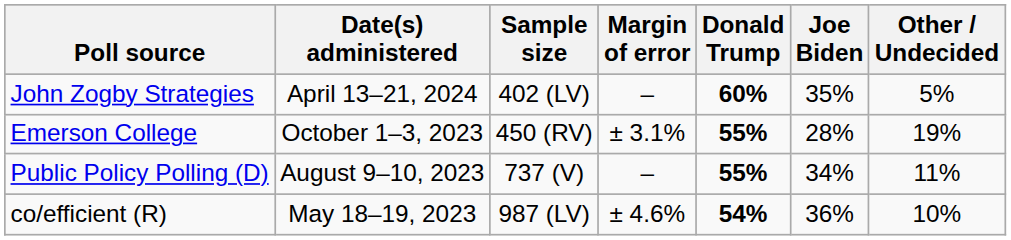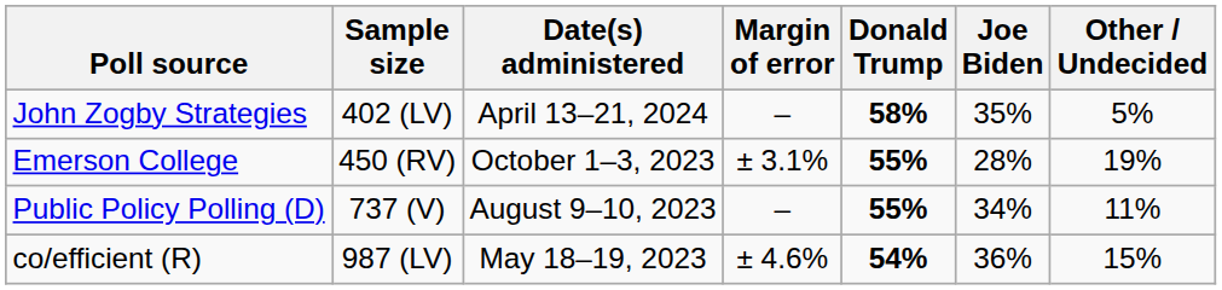 <table class="wikitable sortable mw-datatable" style="font-size:90%;text-align:center;line-height:17px">
 <tr valign=bottom>
 <th>Poll source</th>
+<th>Sample<br>size</th>
 <th>Date(s)<br>administered</th>
-<th>Sample<br>size</th>
 <th>Margin<br>of error</th>
 <th class="unsortable">Donald<br>Trump<br></th>
 <th class="unsortable">Joe<br>Biden<br></th>
 <th class="unsortable">Other /<br>Undecided</th>
 </tr>
 <tr>
 <td style="text-align:left;"><a href='#'>John Zogby Strategies</a></td>
+<td>402 (LV)</td>
 <td data-sort-value="2024-05-01">April 13–21, 2024</td>
-<td>402 (LV)</td>
 <td>–</td>
-<td><strong>60%</strong></td>
+<td><strong>58%</strong></td>
 <td>35%</td>
 <td>5%</td>
 </tr>
 <tr>
 <td style="text-align:left;"><a href='#'>Emerson College</a></td>
+<td>450 (RV)</td>
 <td>October 1–3, 2023</td>
-<td>450 (RV)</td>
 <td>± 3.1%</td>
 <td><strong>55%</strong></td>
 <td>28%</td>
 <td>19%</td>
 </tr>
 <tr>
 <td style="text-align:left;"><a href='#'>Public Policy Polling (D)</a></td>
+<td>737 (V)</td>
 <td>August 9–10, 2023</td>
-<td>737 (V)</td>
 <td>–</td>
 <td><strong>55%</strong></td>
 <td>34%</td>
 <td>11%</td>
 </tr>
 <tr>
 <td style="text-align:left;">co/efficient (R)</td>
+<td>987 (LV)</td>
 <td>May 18–19, 2023</td>
-<td>987 (LV)</td>
 <td>± 4.6%</td>
 <td><strong>54%</strong></td>
 <td>36%</td>
-<td>10%</td>
+<td>15%</td>
 </tr>
 </table>
